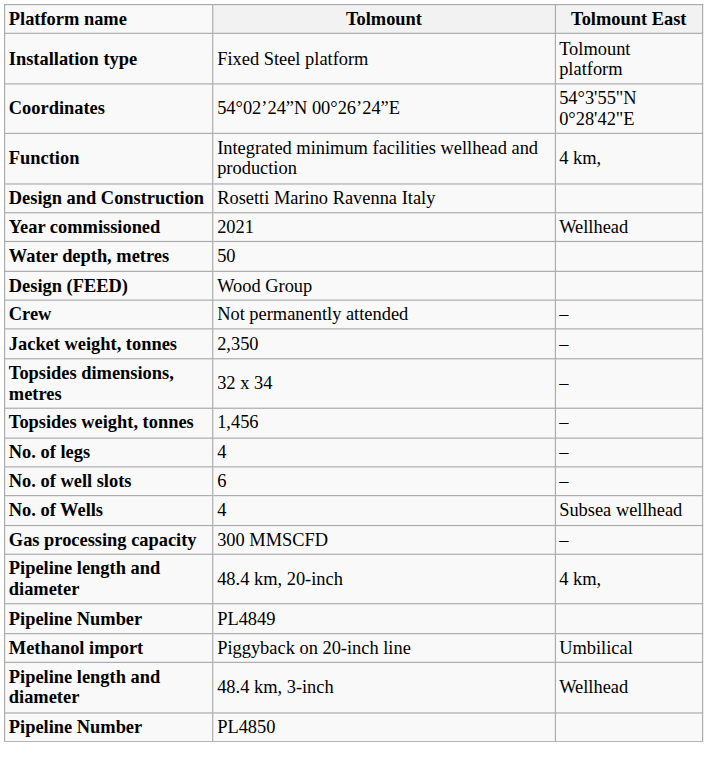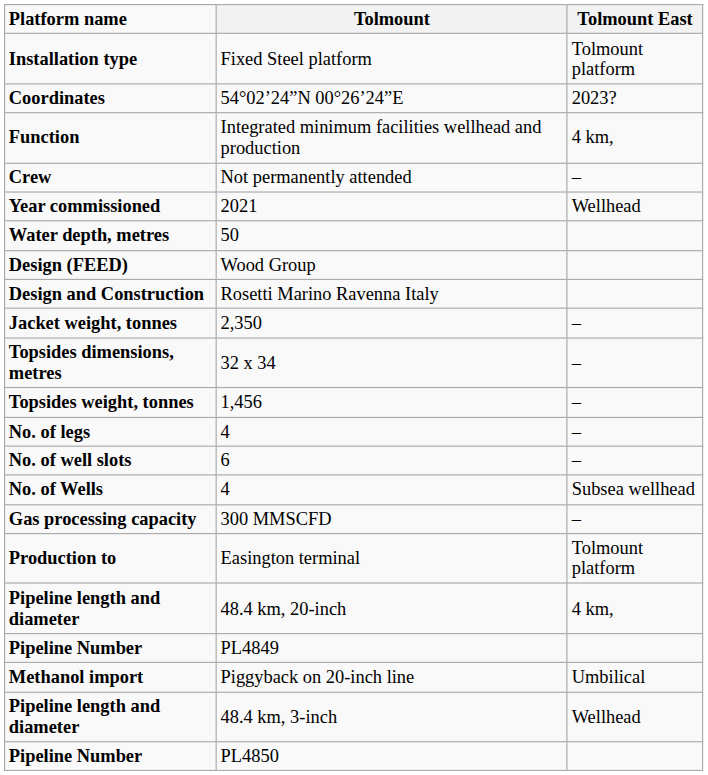 <table class="wikitable">
 <tr>
 <td><strong>Platform name</strong></td>
 <th>Tolmount</th>
 <th>Tolmount East</th>
 </tr>
 <tr>
 <td><strong>Installation type</strong></td>
 <td>Fixed Steel platform</td>
 <td>Tolmount platform</td>
 </tr>
 <tr>
 <td><strong>Coordinates</strong></td>
 <td>54°02’24”N 00°26’24”E</td>
-<td>54°3'55"N 0°28'42"E</td>
+<td>2023?</td>
 </tr>
 <tr>
 <td><strong>Function</strong></td>
 <td>Integrated minimum facilities wellhead and  production</td>
 <td>4 km,</td>
 </tr>
 <tr>
-<td><strong>Design and Construction</strong></td>
-<td>Rosetti Marino Ravenna Italy</td>
-<td></td>
+<td><strong>Crew</strong></td>
+<td>Not permanently attended</td>
+<td>–</td>
 </tr>
 <tr>
 <td><strong>Year commissioned</strong></td>
 <td>2021</td>
 <td>Wellhead</td>
 </tr>
 <tr>
 <td><strong>Water depth, metres</strong></td>
 <td>50</td>
 <td></td>
 </tr>
 <tr>
 <td><strong>Design (FEED)</strong></td>
 <td>Wood Group</td>
 <td></td>
 </tr>
 <tr>
-<td><strong>Crew</strong></td>
-<td>Not permanently attended</td>
-<td>–</td>
+<td><strong>Design and Construction</strong></td>
+<td>Rosetti Marino Ravenna Italy</td>
+<td></td>
 </tr>
 <tr>
 <td><strong>Jacket weight, tonnes</strong></td>
 <td>2,350</td>
 <td>–</td>
 </tr>
 <tr>
 <td><strong>Topsides dimensions, metres</strong></td>
 <td>32 x 34</td>
 <td>–</td>
 </tr>
 <tr>
 <td><strong>Topsides weight, tonnes</strong></td>
 <td>1,456</td>
 <td>–</td>
 </tr>
 <tr>
 <td><strong>No. of legs</strong></td>
 <td>4</td>
 <td>–</td>
 </tr>
 <tr>
 <td><strong>No. of well slots</strong></td>
 <td>6</td>
 <td>–</td>
 </tr>
 <tr>
 <td><strong>No. of Wells</strong></td>
 <td>4</td>
 <td>Subsea wellhead</td>
 </tr>
 <tr>
 <td><strong>Gas processing capacity</strong></td>
 <td>300 MMSCFD</td>
 <td>–</td>
 </tr>
 <tr>
+<td><strong>Production to</strong></td>
+<td>Easington terminal</td>
+<td>Tolmount platform</td>
+</tr>
+<tr>
 <td><strong>Pipeline length and diameter</strong></td>
 <td>48.4 km, 20-inch</td>
 <td>4 km,</td>
 </tr>
 <tr>
 <td><strong>Pipeline Number</strong></td>
 <td>PL4849</td>
 <td></td>
 </tr>
 <tr>
 <td><strong>Methanol import</strong></td>
 <td>Piggyback on 20-inch line</td>
 <td>Umbilical</td>
 </tr>
 <tr>
 <td><strong>Pipeline length and diameter</strong></td>
 <td>48.4 km, 3-inch</td>
 <td>Wellhead</td>
 </tr>
 <tr>
 <td><strong>Pipeline Number</strong></td>
 <td>PL4850</td>
 <td></td>
 </tr>
 </table>
